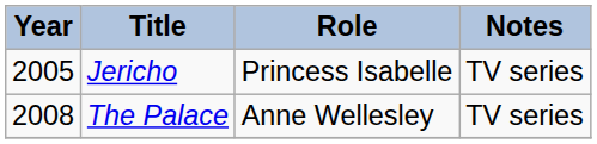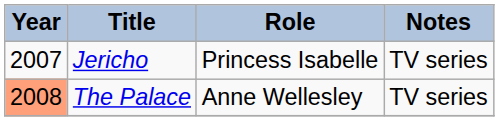 <table class="wikitable">
 <tr>
 <th style="background:#B0C4DE;">Year</th>
 <th style="background:#B0C4DE;">Title</th>
 <th style="background:#B0C4DE;">Role</th>
 <th style="background:#B0C4DE;">Notes</th>
 </tr>
 <tr>
-<td>2005</td>
+<td>2007</td>
 <td><em><a href='#'>Jericho</a></em></td>
 <td>Princess Isabelle</td>
 <td>TV series</td>
 </tr>
 <tr>
-<td>2008</td>
+<td style="background: lightsalmon;">2008</td>
 <td><em><a href='#'>The Palace</a></em></td>
 <td>Anne Wellesley</td>
 <td>TV series</td>
 </tr>
 <tr>
 </tr>
 </table>
